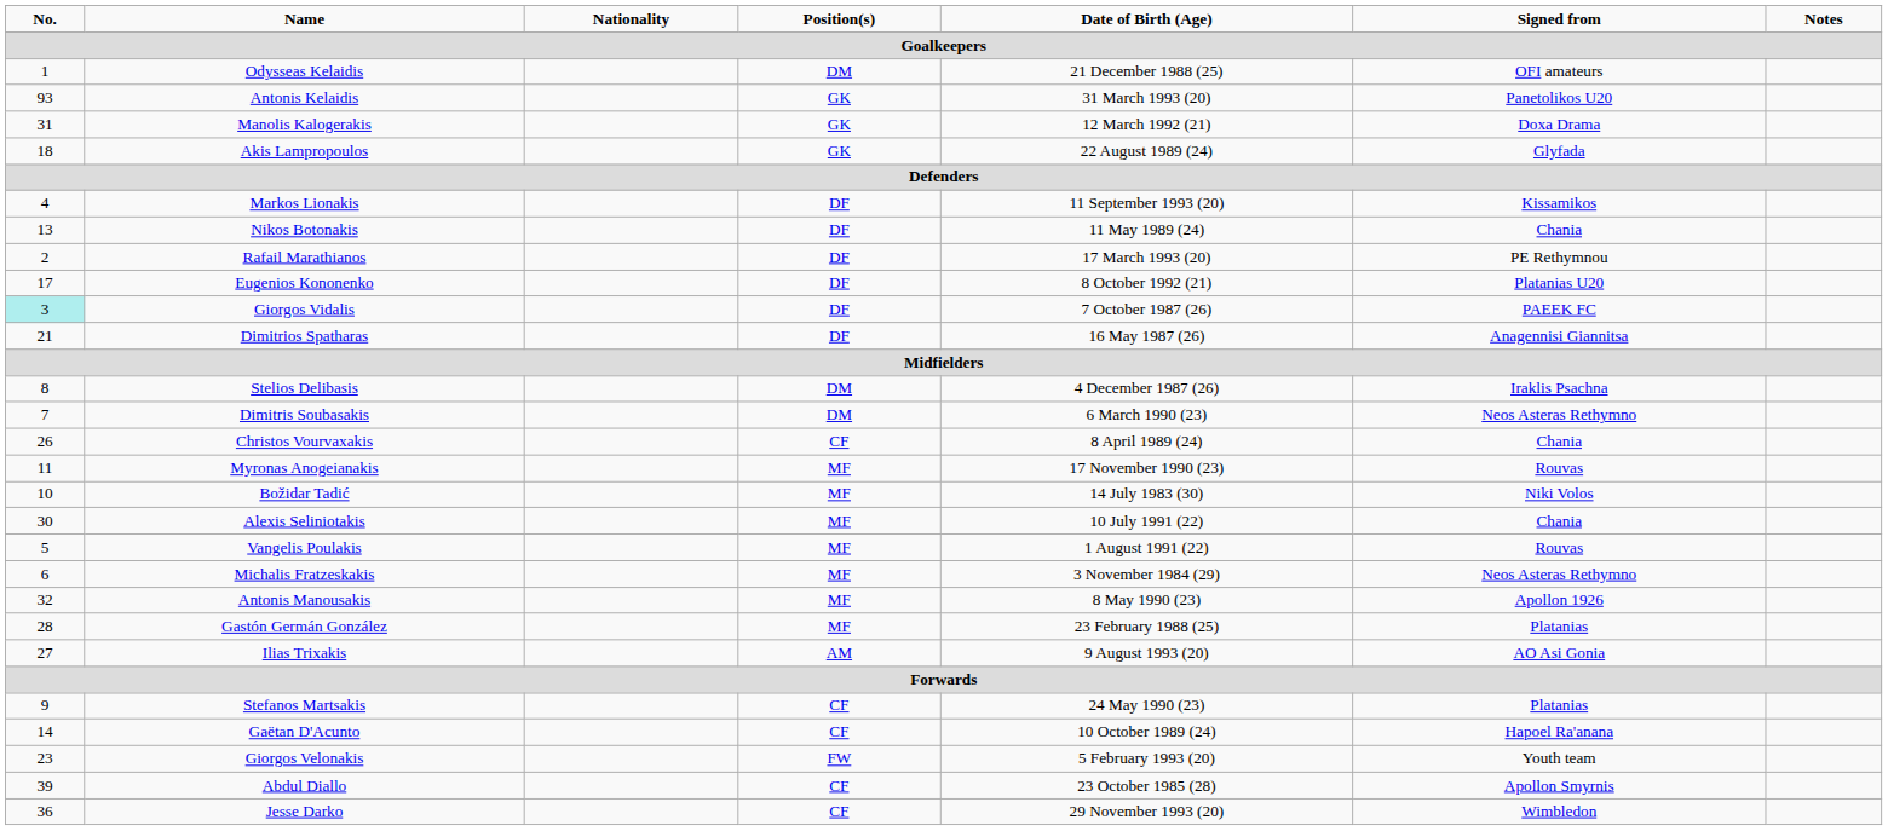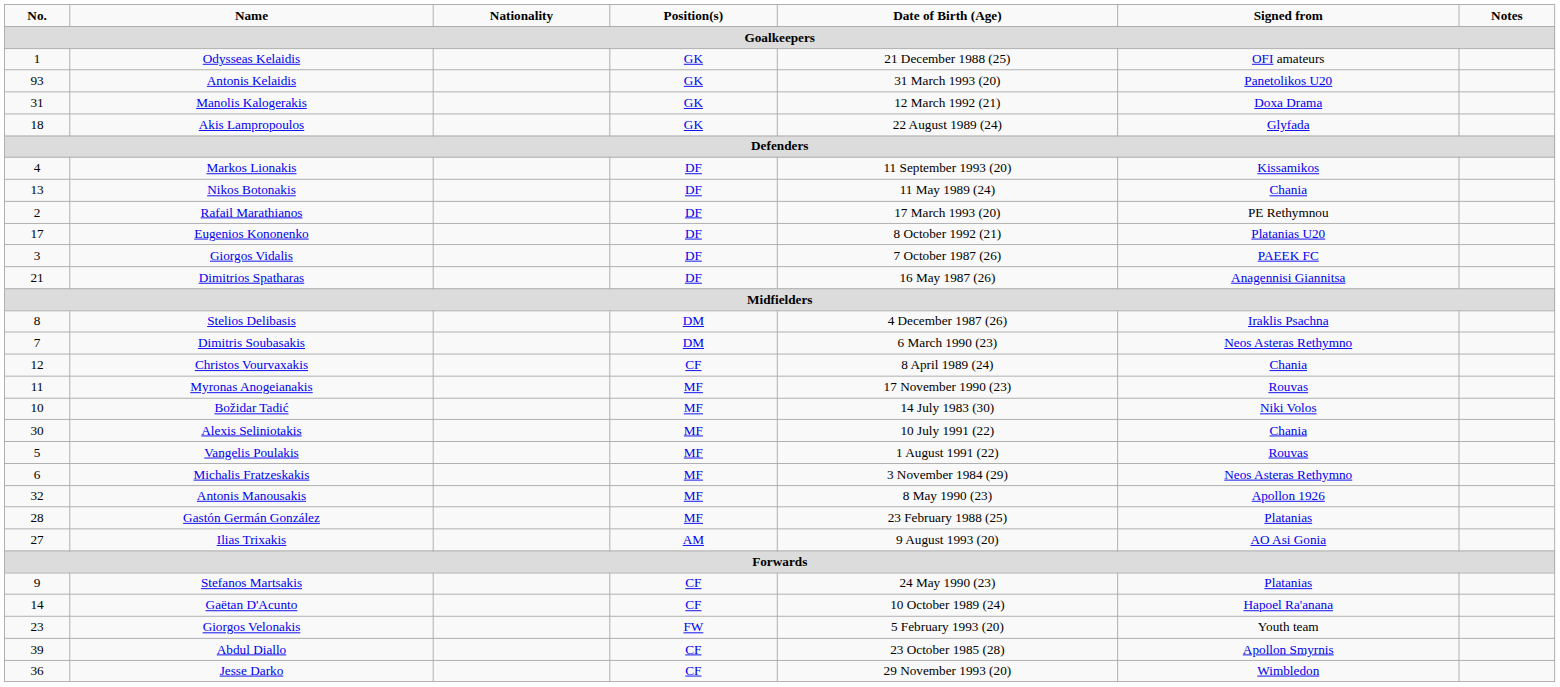 <table class="wikitable" style="text-align:center; font-size:90%; width:85%;">
 <tr>
 <td><strong>No.</strong></td>
 <td><strong>Name</strong></td>
 <td><strong>Nationality</strong></td>
 <td><strong>Position(s)</strong></td>
 <td><strong>Date of Birth (Age)</strong></td>
 <td><strong>Signed from</strong></td>
 <td><strong>Notes</strong></td>
 </tr>
 <tr>
 <th colspan="7" style="background:#dcdcdc; text-align:center;">Goalkeepers</th>
 </tr>
 <tr>
 <td>1</td>
 <td><a href='#'>Odysseas Kelaidis</a></td>
 <td></td>
-<td><a href='#'>DM</a></td>
+<td><a href='#'>GK</a></td>
 <td>21 December 1988 (25)</td>
 <td> <a href='#'>OFI</a> amateurs</td>
 <td></td>
 </tr>
 <tr>
 <td>93</td>
 <td><a href='#'>Antonis Kelaidis</a></td>
 <td></td>
 <td><a href='#'>GK</a></td>
 <td>31 March 1993 (20)</td>
 <td> <a href='#'>Panetolikos U20</a></td>
 <td></td>
 </tr>
 <tr>
 <td>31</td>
 <td><a href='#'>Manolis Kalogerakis</a></td>
 <td></td>
 <td><a href='#'>GK</a></td>
 <td>12 March 1992 (21)</td>
 <td> <a href='#'>Doxa Drama</a></td>
 <td></td>
 </tr>
 <tr>
 <td>18</td>
 <td><a href='#'>Akis Lampropoulos</a></td>
 <td></td>
 <td><a href='#'>GK</a></td>
 <td>22 August 1989 (24)</td>
 <td> <a href='#'>Glyfada</a></td>
 <td></td>
 </tr>
 <tr>
 <th colspan="7" style="background:#dcdcdc; text-align:center;">Defenders</th>
 </tr>
 <tr>
 <td>4</td>
 <td><a href='#'>Markos Lionakis</a></td>
 <td></td>
 <td><a href='#'>DF</a></td>
 <td>11 September 1993 (20)</td>
 <td> <a href='#'>Kissamikos</a></td>
 <td></td>
 </tr>
 <tr>
 <td>13</td>
 <td><a href='#'>Nikos Botonakis</a></td>
 <td></td>
 <td><a href='#'>DF</a></td>
 <td>11 May 1989 (24)</td>
 <td> <a href='#'>Chania</a></td>
 <td></td>
 </tr>
 <tr>
 <td>2</td>
 <td><a href='#'>Rafail Marathianos</a></td>
 <td></td>
 <td><a href='#'>DF</a></td>
 <td>17 March 1993 (20)</td>
 <td> PE Rethymnou</td>
 <td></td>
 </tr>
 <tr>
 <td>17</td>
 <td><a href='#'>Eugenios Kononenko</a></td>
 <td></td>
 <td><a href='#'>DF</a></td>
 <td>8 October 1992 (21)</td>
 <td> <a href='#'>Platanias U20</a></td>
 <td></td>
 </tr>
 <tr>
-<td style="background: paleturquoise;">3</td>
+<td>3</td>
 <td><a href='#'>Giorgos Vidalis</a></td>
 <td></td>
 <td><a href='#'>DF</a></td>
 <td>7 October 1987 (26)</td>
 <td> <a href='#'>PAEEK FC</a></td>
 <td></td>
 </tr>
 <tr>
 <td>21</td>
 <td><a href='#'>Dimitrios Spatharas</a></td>
 <td></td>
 <td><a href='#'>DF</a></td>
 <td>16 May 1987 (26)</td>
 <td> <a href='#'>Anagennisi Giannitsa</a></td>
 <td></td>
 </tr>
 <tr>
 <th colspan="7" style="background:#dcdcdc; text-align:center;">Midfielders</th>
 </tr>
 <tr>
 <td>8</td>
 <td><a href='#'>Stelios Delibasis</a></td>
 <td></td>
 <td><a href='#'>DM</a></td>
 <td>4 December 1987 (26)</td>
 <td> <a href='#'>Iraklis Psachna</a></td>
 <td></td>
 </tr>
 <tr>
 <td>7</td>
 <td><a href='#'>Dimitris Soubasakis</a></td>
 <td></td>
 <td><a href='#'>DM</a></td>
 <td>6 March 1990 (23)</td>
 <td> <a href='#'>Neos Asteras Rethymno</a></td>
 <td></td>
 </tr>
 <tr>
-<td>26</td>
+<td>12</td>
 <td><a href='#'>Christos Vourvaxakis</a></td>
 <td></td>
 <td><a href='#'>CF</a></td>
 <td>8 April 1989 (24)</td>
 <td> <a href='#'>Chania</a></td>
 <td></td>
 </tr>
 <tr>
 <td>11</td>
 <td><a href='#'>Myronas Anogeianakis</a></td>
 <td></td>
 <td><a href='#'>MF</a></td>
 <td>17 November 1990 (23)</td>
 <td> <a href='#'>Rouvas</a></td>
 <td></td>
 </tr>
 <tr>
 <td>10</td>
 <td><a href='#'>Božidar Tadić</a></td>
 <td></td>
 <td><a href='#'>MF</a></td>
 <td>14 July 1983 (30)</td>
 <td> <a href='#'>Niki Volos</a></td>
 <td></td>
 </tr>
 <tr>
 <td>30</td>
 <td><a href='#'>Alexis Seliniotakis</a></td>
 <td></td>
 <td><a href='#'>MF</a></td>
 <td>10 July 1991 (22)</td>
 <td> <a href='#'>Chania</a></td>
 <td></td>
 </tr>
 <tr>
 <td>5</td>
 <td><a href='#'>Vangelis Poulakis</a></td>
 <td></td>
 <td><a href='#'>MF</a></td>
 <td>1 August 1991 (22)</td>
 <td> <a href='#'>Rouvas</a></td>
 <td></td>
 </tr>
 <tr>
 <td>6</td>
 <td><a href='#'>Michalis Fratzeskakis</a></td>
 <td></td>
 <td><a href='#'>MF</a></td>
 <td>3 November 1984 (29)</td>
 <td> <a href='#'>Neos Asteras Rethymno</a></td>
 <td></td>
 </tr>
 <tr>
 <td>32</td>
 <td><a href='#'>Antonis Manousakis</a></td>
 <td></td>
 <td><a href='#'>MF</a></td>
 <td>8 May 1990 (23)</td>
 <td> <a href='#'>Apollon 1926</a></td>
 <td></td>
 </tr>
 <tr>
 <td>28</td>
 <td><a href='#'>Gastón Germán González</a></td>
 <td></td>
 <td><a href='#'>MF</a></td>
 <td>23 February 1988 (25)</td>
 <td> <a href='#'>Platanias</a></td>
 <td></td>
 </tr>
 <tr>
 <td>27</td>
 <td><a href='#'>Ilias Trixakis</a></td>
 <td></td>
 <td><a href='#'>AM</a></td>
 <td>9 August 1993 (20)</td>
 <td> <a href='#'>AO Asi Gonia</a></td>
 <td></td>
 </tr>
 <tr>
 <th colspan="7" style="background:#dcdcdc; text-align:center;">Forwards</th>
 </tr>
 <tr>
 <td>9</td>
 <td><a href='#'>Stefanos Martsakis</a></td>
 <td></td>
 <td><a href='#'>CF</a></td>
 <td>24 May 1990 (23)</td>
 <td> <a href='#'>Platanias</a></td>
 <td></td>
 </tr>
 <tr>
 <td>14</td>
 <td><a href='#'>Gaëtan D'Acunto</a></td>
 <td></td>
 <td><a href='#'>CF</a></td>
 <td>10 October 1989 (24)</td>
 <td> <a href='#'>Hapoel Ra'anana</a></td>
 <td></td>
 </tr>
 <tr>
 <td>23</td>
 <td><a href='#'>Giorgos Velonakis</a></td>
 <td></td>
 <td><a href='#'>FW</a></td>
 <td>5 February 1993 (20)</td>
 <td>Youth team</td>
 <td></td>
 </tr>
 <tr>
 <td>39</td>
 <td><a href='#'>Abdul Diallo</a></td>
 <td></td>
 <td><a href='#'>CF</a></td>
 <td>23 October 1985 (28)</td>
 <td> <a href='#'>Apollon Smyrnis</a></td>
 <td></td>
 </tr>
 <tr>
 <td>36</td>
 <td><a href='#'>Jesse Darko</a></td>
 <td></td>
 <td><a href='#'>CF</a></td>
 <td>29 November 1993 (20)</td>
 <td> <a href='#'>Wimbledon</a></td>
 <td></td>
 </tr>
 </table>
